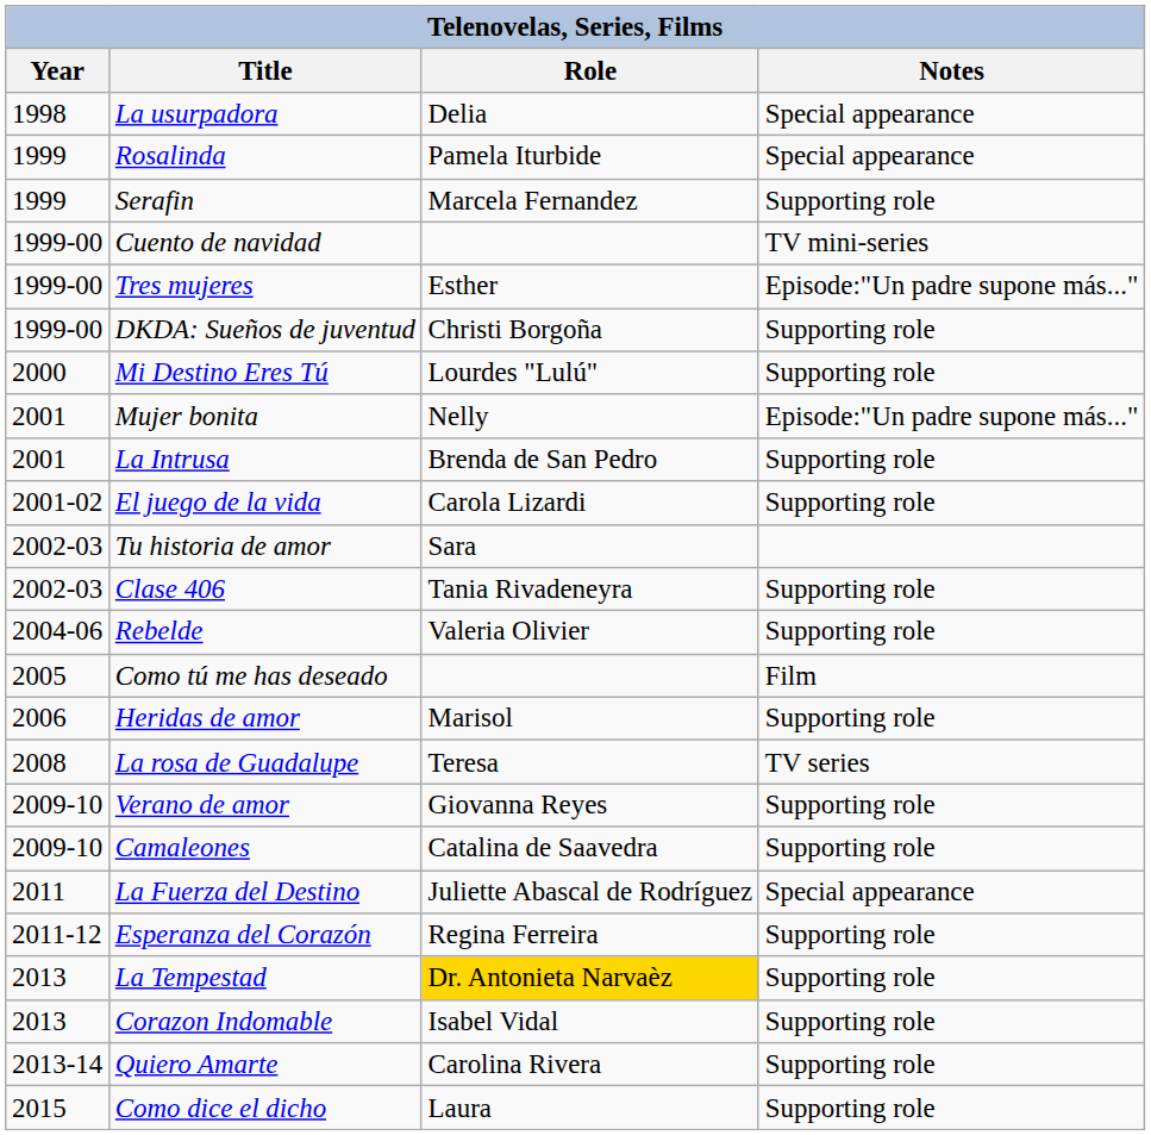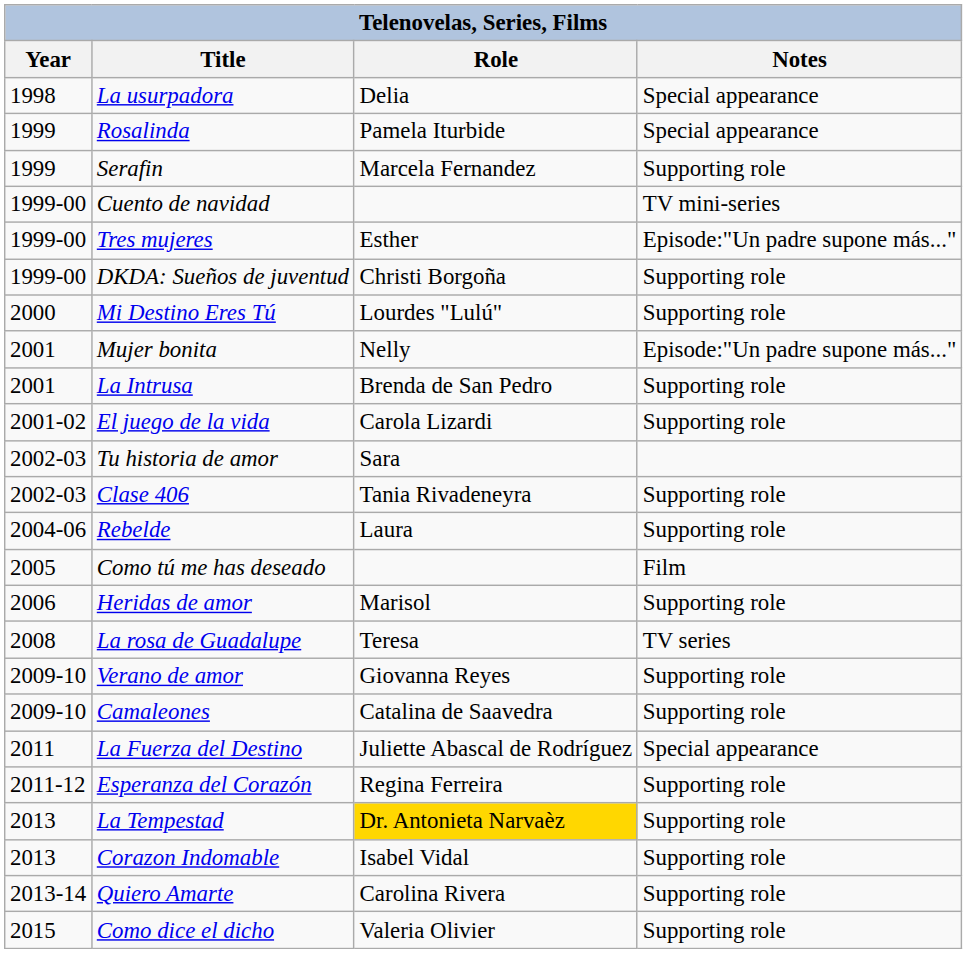 <table class="wikitable">
 <tr>
 <th colspan="5" style="background:LightSteelBlue;">Telenovelas, Series, Films</th>
 </tr>
 <tr>
 <th>Year</th>
 <th>Title</th>
 <th>Role</th>
 <th>Notes</th>
 </tr>
 <tr>
 <td>1998</td>
 <td><em><a href='#'>La usurpadora</a></em></td>
 <td>Delia</td>
 <td>Special appearance</td>
 </tr>
 <tr>
 <td>1999</td>
 <td><em><a href='#'>Rosalinda</a></em></td>
 <td>Pamela Iturbide</td>
 <td>Special appearance</td>
 </tr>
 <tr>
 <td>1999</td>
 <td><em>Serafin</em></td>
 <td>Marcela Fernandez</td>
 <td>Supporting role</td>
 </tr>
 <tr>
 <td>1999-00</td>
 <td><em>Cuento de navidad</em></td>
 <td></td>
 <td>TV mini-series</td>
 </tr>
 <tr>
 <td>1999-00</td>
 <td><em><a href='#'>Tres mujeres</a></em></td>
 <td>Esther</td>
 <td>Episode:"Un padre supone más..."</td>
 </tr>
 <tr>
 <td>1999-00</td>
 <td><em>DKDA: Sueños de juventud</em></td>
 <td>Christi Borgoña</td>
 <td>Supporting role</td>
 </tr>
 <tr>
 <td>2000</td>
 <td><em><a href='#'>Mi Destino Eres Tú</a></em></td>
 <td>Lourdes "Lulú"</td>
 <td>Supporting role</td>
 </tr>
 <tr>
 <td>2001</td>
 <td><em>Mujer bonita</em></td>
 <td>Nelly</td>
 <td>Episode:"Un padre supone más..."</td>
 </tr>
 <tr>
 <td>2001</td>
 <td><em><a href='#'>La Intrusa</a></em></td>
 <td>Brenda de San Pedro</td>
 <td>Supporting role</td>
 </tr>
 <tr>
 <td>2001-02</td>
 <td><em><a href='#'>El juego de la vida</a></em></td>
 <td>Carola Lizardi</td>
 <td>Supporting role</td>
 </tr>
 <tr>
 <td>2002-03</td>
 <td><em>Tu historia de amor</em></td>
 <td>Sara</td>
 <td></td>
 </tr>
 <tr>
 <td>2002-03</td>
 <td><em><a href='#'>Clase 406</a></em></td>
 <td>Tania Rivadeneyra</td>
 <td>Supporting role</td>
 </tr>
 <tr>
 <td>2004-06</td>
 <td><em><a href='#'>Rebelde</a></em></td>
-<td>Valeria Olivier</td>
+<td>Laura</td>
 <td>Supporting role</td>
 </tr>
 <tr>
 <td>2005</td>
 <td><em>Como tú me has deseado</em></td>
 <td></td>
 <td>Film</td>
 </tr>
 <tr>
 <td>2006</td>
 <td><em><a href='#'>Heridas de amor</a></em></td>
 <td>Marisol</td>
 <td>Supporting role</td>
 </tr>
 <tr>
 <td>2008</td>
 <td><em><a href='#'>La rosa de Guadalupe</a></em></td>
 <td>Teresa</td>
 <td>TV series</td>
 </tr>
 <tr>
 <td>2009-10</td>
 <td><em><a href='#'>Verano de amor</a></em></td>
 <td>Giovanna Reyes</td>
 <td>Supporting role</td>
 </tr>
 <tr>
 <td>2009-10</td>
 <td><em><a href='#'>Camaleones</a></em></td>
 <td>Catalina de Saavedra</td>
 <td>Supporting role</td>
 </tr>
 <tr>
 <td>2011</td>
 <td><em><a href='#'>La Fuerza del Destino</a></em></td>
 <td>Juliette Abascal de Rodríguez</td>
 <td>Special appearance</td>
 </tr>
 <tr>
 <td>2011-12</td>
 <td><em><a href='#'>Esperanza del Corazón</a></em></td>
 <td>Regina Ferreira</td>
 <td>Supporting role</td>
 </tr>
 <tr>
 <td>2013</td>
 <td><em><a href='#'>La Tempestad</a></em></td>
 <td style="background: gold;">Dr. Antonieta Narvaèz</td>
 <td>Supporting role</td>
 </tr>
 <tr>
 <td>2013</td>
 <td><em><a href='#'>Corazon Indomable</a></em></td>
 <td>Isabel Vidal</td>
 <td>Supporting role</td>
 </tr>
 <tr>
 <td>2013-14</td>
 <td><em><a href='#'>Quiero Amarte</a></em></td>
 <td>Carolina Rivera</td>
 <td>Supporting role</td>
 </tr>
 <tr>
 <td>2015</td>
 <td><em><a href='#'>Como dice el dicho</a></em></td>
-<td>Laura</td>
+<td>Valeria Olivier</td>
 <td>Supporting role</td>
 </tr>
 </table>
